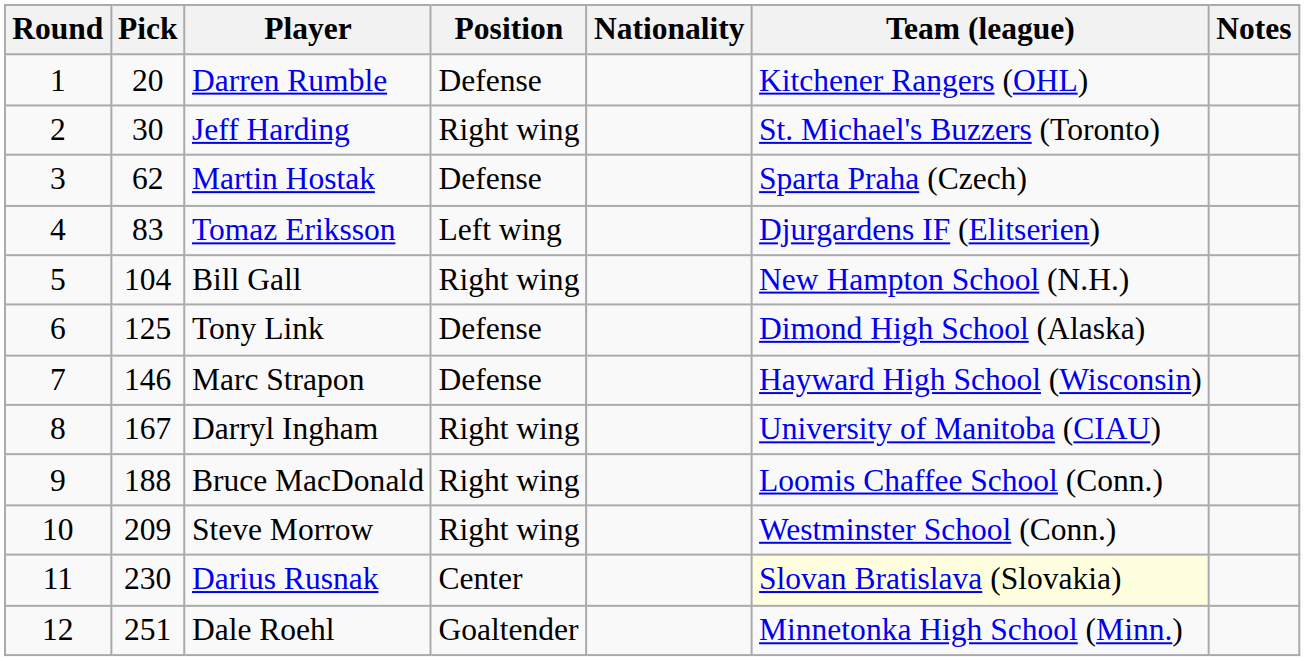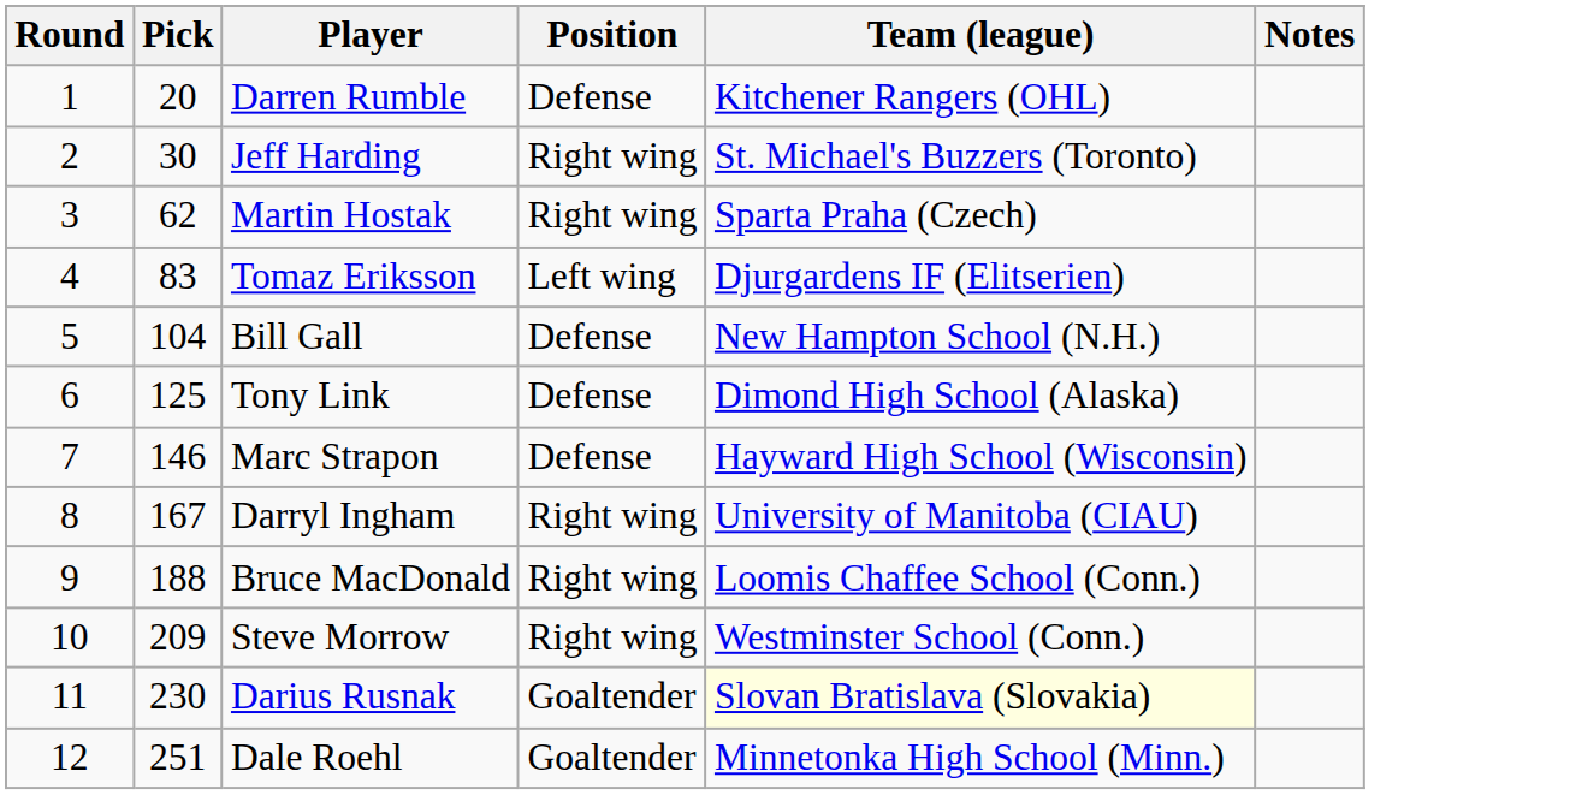 <table class="wikitable">
 <tr>
 <th>Round</th>
 <th>Pick</th>
 <th>Player</th>
 <th>Position</th>
-<th>Nationality</th>
 <th>Team (league)</th>
 <th>Notes</th>
 </tr>
 <tr>
 <td style="text-align:center">1</td>
 <td style="text-align:center">20</td>
 <td><a href='#'>Darren Rumble</a></td>
 <td>Defense</td>
-<td></td>
 <td><a href='#'>Kitchener Rangers</a> (<a href='#'>OHL</a>)</td>
 <td></td>
 </tr>
 <tr>
 <td style="text-align:center">2</td>
 <td style="text-align:center">30</td>
 <td><a href='#'>Jeff Harding</a></td>
 <td>Right wing</td>
-<td></td>
 <td><a href='#'>St. Michael's Buzzers</a> (Toronto)</td>
 <td></td>
 </tr>
 <tr>
 <td style="text-align:center">3</td>
 <td style="text-align:center">62</td>
 <td><a href='#'>Martin Hostak</a></td>
-<td>Defense</td>
-<td></td>
+<td>Right wing</td>
 <td><a href='#'>Sparta Praha</a> (Czech)</td>
 <td></td>
 </tr>
 <tr>
 <td style="text-align:center">4</td>
 <td style="text-align:center">83</td>
 <td><a href='#'>Tomaz Eriksson</a></td>
 <td>Left wing</td>
-<td></td>
 <td><a href='#'>Djurgardens IF</a> (<a href='#'>Elitserien</a>)</td>
 <td></td>
 </tr>
 <tr>
 <td style="text-align:center">5</td>
 <td style="text-align:center">104</td>
 <td>Bill Gall</td>
-<td>Right wing</td>
-<td></td>
+<td>Defense</td>
 <td><a href='#'>New Hampton School</a> (N.H.)</td>
 <td></td>
 </tr>
 <tr>
 <td style="text-align:center">6</td>
 <td style="text-align:center">125</td>
 <td>Tony Link</td>
 <td>Defense</td>
-<td></td>
 <td><a href='#'>Dimond High School</a> (Alaska)</td>
 <td></td>
 </tr>
 <tr>
 <td style="text-align:center">7</td>
 <td style="text-align:center">146</td>
 <td>Marc Strapon</td>
 <td>Defense</td>
-<td></td>
 <td><a href='#'>Hayward High School</a> (<a href='#'>Wisconsin</a>)</td>
 <td></td>
 </tr>
 <tr>
 <td style="text-align:center">8</td>
 <td style="text-align:center">167</td>
 <td>Darryl Ingham</td>
 <td>Right wing</td>
-<td></td>
 <td><a href='#'>University of Manitoba</a> (<a href='#'>CIAU</a>)</td>
 <td></td>
 </tr>
 <tr>
 <td style="text-align:center">9</td>
 <td style="text-align:center">188</td>
 <td>Bruce MacDonald</td>
 <td>Right wing</td>
-<td></td>
 <td><a href='#'>Loomis Chaffee School</a> (Conn.)</td>
 <td></td>
 </tr>
 <tr>
 <td style="text-align:center">10</td>
 <td style="text-align:center">209</td>
 <td>Steve Morrow</td>
 <td>Right wing</td>
-<td></td>
 <td><a href='#'>Westminster School</a> (Conn.)</td>
 <td></td>
 </tr>
 <tr>
 <td style="text-align:center">11</td>
 <td style="text-align:center">230</td>
 <td><a href='#'>Darius Rusnak</a></td>
-<td>Center</td>
-<td></td>
+<td>Goaltender</td>
 <td style="background: lightyellow;"><a href='#'>Slovan Bratislava</a> (Slovakia)</td>
 <td></td>
 </tr>
 <tr>
 <td style="text-align:center">12</td>
 <td style="text-align:center">251</td>
 <td>Dale Roehl</td>
 <td>Goaltender</td>
-<td></td>
 <td><a href='#'>Minnetonka High School</a> (<a href='#'>Minn.</a>)</td>
 <td></td>
 </tr>
 </table>
